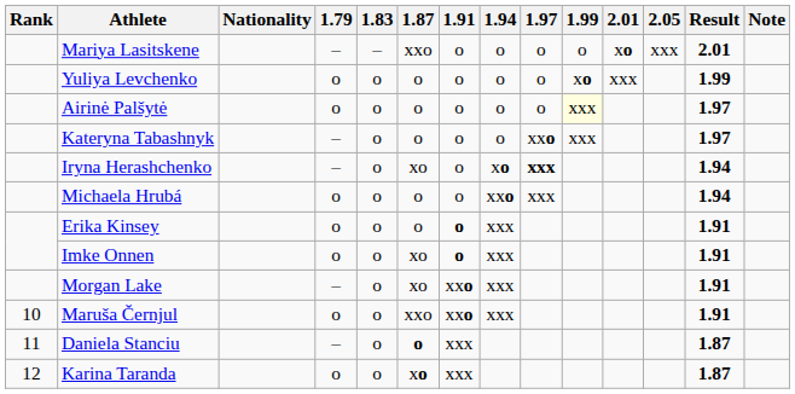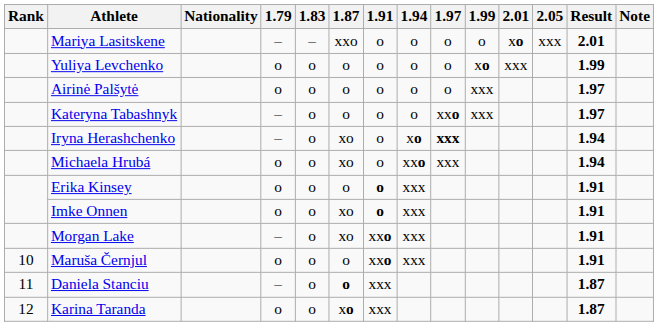 <table class="wikitable sortable" style="text-align:center">
 <tr>
 <th>Rank</th>
 <th>Athlete</th>
 <th>Nationality</th>
 <th>1.79</th>
 <th>1.83</th>
 <th>1.87</th>
 <th>1.91</th>
 <th>1.94</th>
 <th>1.97</th>
 <th>1.99</th>
 <th>2.01</th>
 <th>2.05</th>
 <th>Result</th>
 <th>Note</th>
 </tr>
 <tr>
 <td></td>
 <td align=left><a href='#'>Mariya Lasitskene</a></td>
 <td align=left></td>
 <td>–</td>
 <td>–</td>
 <td>xxo</td>
 <td>o</td>
 <td>o</td>
 <td>o</td>
 <td>o</td>
 <td>x<strong>o</strong></td>
 <td>xxx</td>
 <td><strong>2.01</strong></td>
 <td></td>
 </tr>
 <tr>
 <td></td>
 <td align=left><a href='#'>Yuliya Levchenko</a></td>
 <td align=left></td>
 <td>o</td>
 <td>o</td>
 <td>o</td>
 <td>o</td>
 <td>o</td>
 <td>o</td>
 <td>x<strong>o</strong></td>
 <td>xxx</td>
 <td></td>
 <td><strong>1.99</strong></td>
 <td></td>
 </tr>
 <tr>
 <td></td>
 <td align=left><a href='#'>Airinė Palšytė</a></td>
 <td align=left></td>
 <td>o</td>
 <td>o</td>
 <td>o</td>
 <td>o</td>
 <td>o</td>
 <td>o</td>
-<td style="background: lightyellow;">xxx</td>
+<td>xxx</td>
 <td></td>
 <td></td>
 <td><strong>1.97</strong></td>
 <td></td>
 </tr>
 <tr>
 <td></td>
 <td align=left><a href='#'>Kateryna Tabashnyk</a></td>
 <td align=left></td>
 <td>–</td>
 <td>o</td>
 <td>o</td>
 <td>o</td>
 <td>o</td>
 <td>xx<strong>o</strong></td>
 <td>xxx</td>
 <td></td>
 <td></td>
 <td><strong>1.97</strong></td>
 <td></td>
 </tr>
 <tr>
 <td></td>
 <td align=left><a href='#'>Iryna Herashchenko</a></td>
 <td align=left></td>
 <td>–</td>
 <td>o</td>
 <td>xo</td>
 <td>o</td>
 <td>x<strong>o</strong></td>
 <td><strong>xxx</strong></td>
 <td></td>
 <td></td>
 <td></td>
 <td><strong>1.94</strong></td>
 <td></td>
 </tr>
 <tr>
 <td></td>
 <td align=left><a href='#'>Michaela Hrubá</a></td>
 <td align=left></td>
 <td>o</td>
 <td>o</td>
-<td>o</td>
+<td>xo</td>
 <td>o</td>
 <td>xx<strong>o</strong></td>
 <td>xxx</td>
 <td></td>
 <td></td>
 <td></td>
 <td><strong>1.94</strong></td>
 <td></td>
 </tr>
 <tr>
 <td rowspan=2></td>
 <td align=left><a href='#'>Erika Kinsey</a></td>
 <td align=left></td>
 <td>o</td>
 <td>o</td>
 <td>o</td>
 <td><strong>o</strong></td>
 <td>xxx</td>
 <td></td>
 <td></td>
 <td></td>
 <td></td>
 <td><strong>1.91</strong></td>
 <td></td>
 </tr>
 <tr>
 <td align=left><a href='#'>Imke Onnen</a></td>
 <td align=left></td>
 <td>o</td>
 <td>o</td>
 <td>xo</td>
 <td><strong>o</strong></td>
 <td>xxx</td>
 <td></td>
 <td></td>
 <td></td>
 <td></td>
 <td><strong>1.91</strong></td>
 <td></td>
 </tr>
 <tr>
 <td></td>
 <td align=left><a href='#'>Morgan Lake</a></td>
 <td align=left></td>
 <td>–</td>
 <td>o</td>
 <td>xo</td>
 <td>xx<strong>o</strong></td>
 <td>xxx</td>
 <td></td>
 <td></td>
 <td></td>
 <td></td>
 <td><strong>1.91</strong></td>
 <td></td>
 </tr>
 <tr>
 <td>10</td>
 <td align=left><a href='#'>Maruša Černjul</a></td>
 <td align=left></td>
 <td>o</td>
 <td>o</td>
-<td>xxo</td>
+<td>o</td>
 <td>xx<strong>o</strong></td>
 <td>xxx</td>
 <td></td>
 <td></td>
 <td></td>
 <td></td>
 <td><strong>1.91</strong></td>
 <td></td>
 </tr>
 <tr>
 <td>11</td>
 <td align=left><a href='#'>Daniela Stanciu</a></td>
 <td align=left></td>
 <td>–</td>
 <td>o</td>
 <td><strong>o</strong></td>
 <td>xxx</td>
 <td></td>
 <td></td>
 <td></td>
 <td></td>
 <td></td>
 <td><strong>1.87</strong></td>
 <td></td>
 </tr>
 <tr>
 <td>12</td>
 <td align=left><a href='#'>Karina Taranda</a></td>
 <td align=left></td>
 <td>o</td>
 <td>o</td>
 <td>x<strong>o</strong></td>
 <td>xxx</td>
 <td></td>
 <td></td>
 <td></td>
 <td></td>
 <td></td>
 <td><strong>1.87</strong></td>
 <td></td>
 </tr>
 </table>
